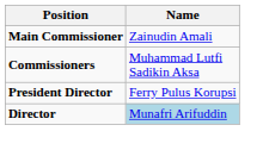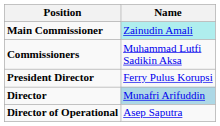 <table class="wikitable">
 <tr>
 <th>Position</th>
 <th>Name</th>
 </tr>
 <tr>
 <td><strong>Main Commissioner</strong></td>
-<td><a href='#'>Zainudin Amali</a></td>
+<td style="background: paleturquoise;"><a href='#'>Zainudin Amali</a></td>
 </tr>
 <tr>
 <td><strong>Commissioners</strong></td>
 <td><a href='#'>Muhammad Lutfi</a><br><a href='#'>Sadikin Aksa</a></td>
 </tr>
 <tr>
 <td><strong>President Director</strong></td>
 <td><a href='#'>Ferry Pulus Korupsi</a></td>
 </tr>
 <tr>
 <td><strong>Director</strong></td>
 <td style="background: lightblue;"><a href='#'>Munafri Arifuddin</a></td>
 </tr>
+<tr>
+<td><strong>Director of Operational</strong></td>
+<td><a href='#'>Asep Saputra</a></td>
+</tr>
 </table>
